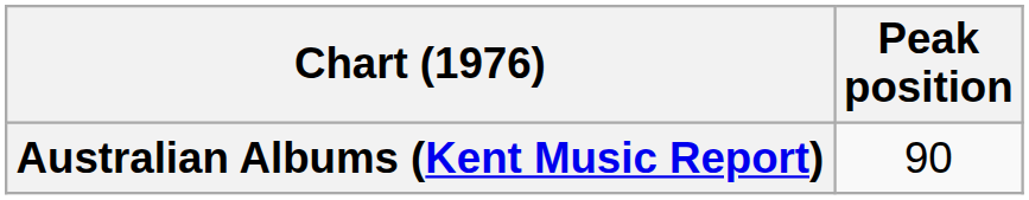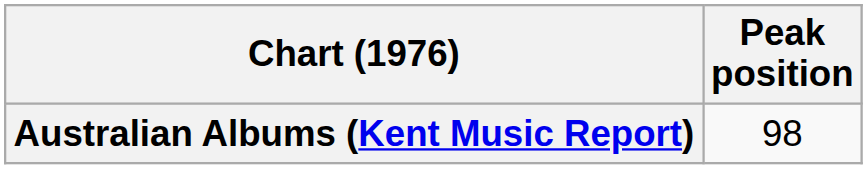 <table class="wikitable sortable plainrowheaders">
 <tr>
 <th>Chart (1976)</th>
 <th>Peak<br>position</th>
 </tr>
 <tr>
 <th scope="row">Australian Albums (<a href='#'>Kent Music Report</a>)</th>
-<td align="center">90</td>
+<td align="center">98</td>
 </tr>
 </table>
